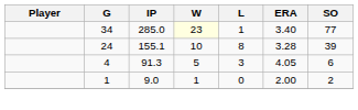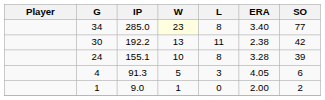 <table class="wikitable sortable">
 <tr>
 <th bgcolor="#DDDDFF" width="16%">Player</th>
 <th bgcolor="#DDDDFF" width="9%">G</th>
 <th bgcolor="#DDDDFF" width="9%">IP</th>
 <th bgcolor="#DDDDFF" width="9%">W</th>
 <th bgcolor="#DDDDFF" width="9%">L</th>
 <th bgcolor="#DDDDFF" width="9%">ERA</th>
 <th bgcolor="#DDDDFF" width="9%">SO</th>
 </tr>
 <tr align="center">
 <td></td>
 <td>34</td>
 <td>285.0</td>
 <td style="background: lightyellow;">23</td>
-<td>1</td>
+<td>8</td>
 <td>3.40</td>
 <td>77</td>
+</tr>
+<tr align="center">
+<td></td>
+<td>30</td>
+<td>192.2</td>
+<td>13</td>
+<td>11</td>
+<td>2.38</td>
+<td>42</td>
 </tr>
 <tr align="center">
 <td></td>
 <td>24</td>
 <td>155.1</td>
 <td>10</td>
 <td>8</td>
 <td>3.28</td>
 <td>39</td>
 </tr>
 <tr align="center">
 <td></td>
 <td>4</td>
 <td>91.3</td>
 <td>5</td>
 <td>3</td>
 <td>4.05</td>
 <td>6</td>
 </tr>
 <tr align="center">
 <td></td>
 <td>1</td>
 <td>9.0</td>
 <td>1</td>
 <td>0</td>
 <td>2.00</td>
 <td>2</td>
 </tr>
 <tr align="center">
 </tr>
 </table>
